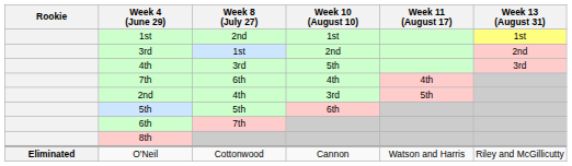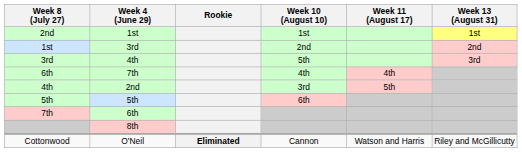 <table class="wikitable sortable" style="text-align:center; font-size:85%">
 <tr>
+<th style="width:16.7%;">Week 8<br>(July 27)</th>
+<th style="width:16.7%;">Week 4<br>(June 29)</th>
 <th style="width:16.7%;">Rookie</th>
-<th style="width:16.7%;">Week 4<br>(June 29)</th>
-<th style="width:16.7%;">Week 8<br>(July 27)</th>
 <th style="width:16.7%;">Week 10<br>(August 10)</th>
 <th style="width:16.7%;">Week 11<br>(August 17)</th>
 <th style="width:16.7%;">Week 13<br>(August 31)</th>
 </tr>
 <tr>
+<td style="background:#cfc;">2nd</td>
+<td style="background:#cfc;">1st</td>
 <th></th>
-<td style="background:#cfc;">1st</td>
-<td style="background:#cfc;">2nd</td>
 <td style="background:#cfc;">1st</td>
 <td style="background:#cfc;"></td>
 <td style="background:#FFFF7F">1st</td>
 </tr>
 <tr>
+<td style="background:#CCE6FF">1st</td>
+<td style="background:#cfc;">3rd</td>
 <th></th>
-<td style="background:#cfc;">3rd</td>
-<td style="background:#CCE6FF">1st</td>
 <td style="background:#cfc;">2nd</td>
 <td style="background:#cfc;"></td>
 <td style="background:#fcc;">2nd</td>
 </tr>
 <tr>
+<td style="background:#cfc;">3rd</td>
+<td style="background:#cfc;">4th</td>
 <th></th>
-<td style="background:#cfc;">4th</td>
-<td style="background:#cfc;">3rd</td>
 <td style="background:#cfc;">5th</td>
 <td style="background:#cfc;"></td>
 <td style="background:#fcc;">3rd</td>
 </tr>
 <tr>
+<td style="background:#cfc;">6th</td>
+<td style="background:#cfc;">7th</td>
 <th></th>
-<td style="background:#cfc;">7th</td>
-<td style="background:#cfc;">6th</td>
 <td style="background:#cfc;">4th</td>
 <td style="background:#fcc;">4th</td>
 <td style="background:#ccc;"></td>
 </tr>
 <tr>
+<td style="background:#cfc;">4th</td>
+<td style="background:#cfc;">2nd</td>
 <th></th>
-<td style="background:#cfc;">2nd</td>
-<td style="background:#cfc;">4th</td>
 <td style="background:#cfc;">3rd</td>
 <td style="background:#fcc;">5th</td>
 <td style="background:#ccc;"></td>
 </tr>
 <tr>
+<td style="background:#cfc;">5th</td>
+<td style="background:#CCE6FF">5th</td>
 <th></th>
-<td style="background:#CCE6FF">5th</td>
-<td style="background:#cfc;">5th</td>
 <td style="background:#fcc;">6th</td>
 <td style="background:#ccc;"></td>
 <td style="background:#ccc;"></td>
 </tr>
 <tr>
+<td style="background:#fcc;">7th</td>
+<td style="background:#cfc;">6th</td>
 <th></th>
-<td style="background:#cfc;">6th</td>
-<td style="background:#fcc;">7th</td>
 <td style="background:#ccc;"></td>
 <td style="background:#ccc;"></td>
 <td style="background:#ccc;"></td>
 </tr>
 <tr>
+<td style="background:#ccc;"></td>
+<td style="background:#fcc;">8th</td>
 <th></th>
-<td style="background:#fcc;">8th</td>
-<td style="background:#ccc;"></td>
 <td style="background:#ccc;"></td>
 <td style="background:#ccc;"></td>
 <td style="background:#ccc;"></td>
 </tr>
 <tr class="sortbottom" style="border-top:3px solid #AAA;">
+<td>Cottonwood</td>
+<td>O'Neil</td>
 <th>Eliminated</th>
-<td>O'Neil</td>
-<td>Cottonwood</td>
 <td>Cannon</td>
 <td>Watson and Harris</td>
 <td>Riley and McGillicutty</td>
 </tr>
 </table>
